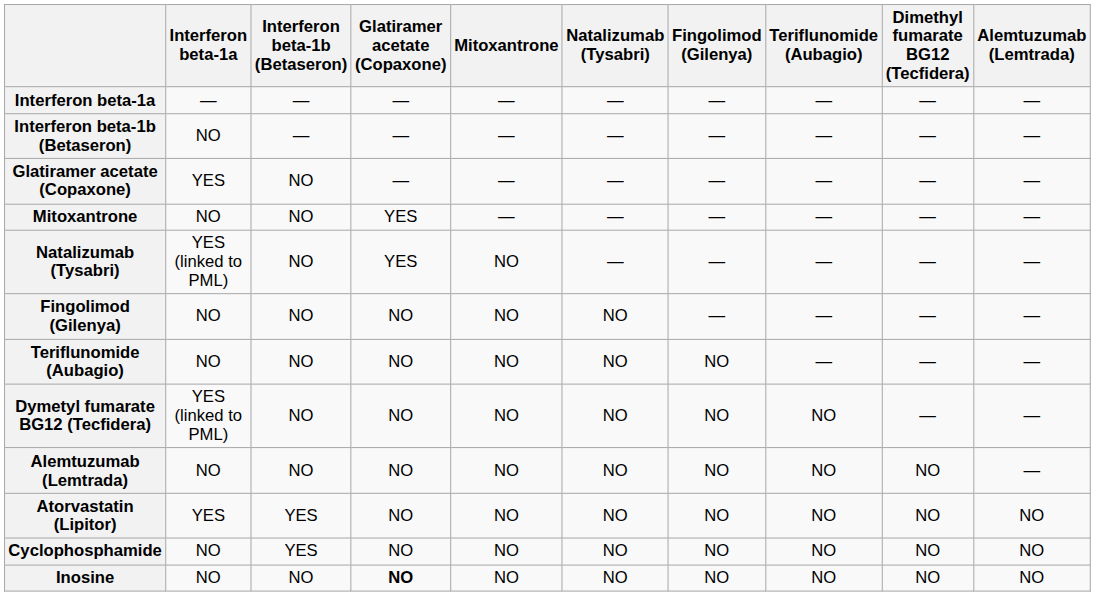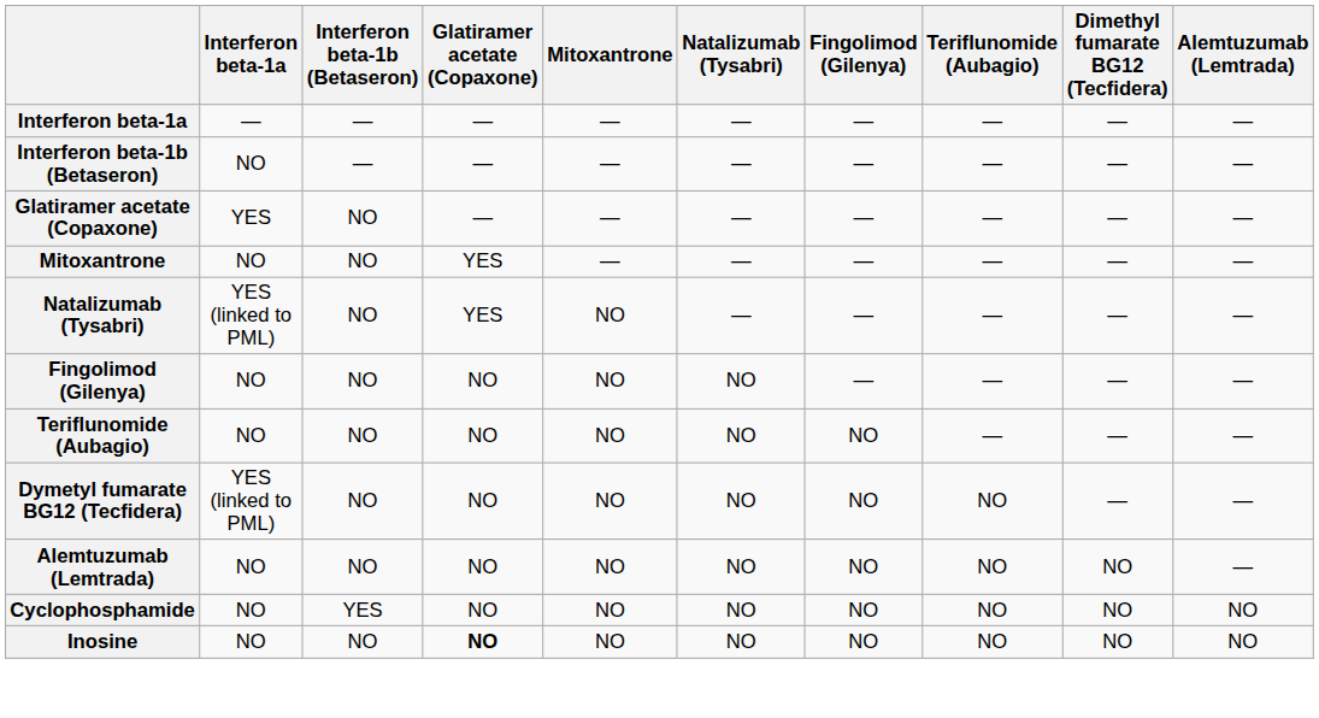 <table class="wikitable" style="text-align:center">
 <tr>
 <th></th>
 <th style="width:15%">Interferon beta-1a</th>
 <th style="width:15%">Interferon beta-1b (Betaseron)</th>
 <th style="width:15%">Glatiramer acetate (Copaxone)</th>
 <th style="width:15%">Mitoxantrone</th>
 <th style="width:15%">Natalizumab (Tysabri)</th>
 <th style="width:15%">Fingolimod (Gilenya)</th>
 <th style="width:15%">Teriflunomide (Aubagio)</th>
 <th style="width:15%">Dimethyl fumarate BG12 (Tecfidera)</th>
 <th style="width:15%">Alemtuzumab (Lemtrada)</th>
 </tr>
 <tr>
 <th>Interferon beta-1a</th>
 <td>—</td>
 <td>—</td>
 <td>—</td>
 <td>—</td>
 <td>—</td>
 <td>—</td>
 <td>—</td>
 <td>—</td>
 <td>—</td>
 </tr>
 <tr>
 <th>Interferon beta-1b (Betaseron)</th>
 <td>NO</td>
 <td>—</td>
 <td>—</td>
 <td>—</td>
 <td>—</td>
 <td>—</td>
 <td>—</td>
 <td>—</td>
 <td>—</td>
 </tr>
 <tr>
 <th>Glatiramer acetate (Copaxone)</th>
 <td>YES</td>
 <td>NO</td>
 <td>—</td>
 <td>—</td>
 <td>—</td>
 <td>—</td>
 <td>—</td>
 <td>—</td>
 <td>—</td>
 </tr>
 <tr>
 <th>Mitoxantrone</th>
 <td>NO</td>
 <td>NO</td>
 <td>YES</td>
 <td>—</td>
 <td>—</td>
 <td>—</td>
 <td>—</td>
 <td>—</td>
 <td>—</td>
 </tr>
 <tr>
 <th>Natalizumab (Tysabri)</th>
 <td>YES (linked to PML)</td>
 <td>NO</td>
 <td>YES</td>
 <td>NO</td>
 <td>—</td>
 <td>—</td>
 <td>—</td>
 <td>—</td>
 <td>—</td>
 </tr>
 <tr>
 <th>Fingolimod (Gilenya)</th>
 <td>NO</td>
 <td>NO</td>
 <td>NO</td>
 <td>NO</td>
 <td>NO</td>
 <td>—</td>
 <td>—</td>
 <td>—</td>
 <td>—</td>
 </tr>
 <tr>
 <th>Teriflunomide (Aubagio)</th>
 <td>NO</td>
 <td>NO</td>
 <td>NO</td>
 <td>NO</td>
 <td>NO</td>
 <td>NO</td>
 <td>—</td>
 <td>—</td>
 <td>—</td>
 </tr>
 <tr>
 <th>Dymetyl fumarate BG12 (Tecfidera)</th>
 <td>YES (linked to PML)</td>
 <td>NO</td>
 <td>NO</td>
 <td>NO</td>
 <td>NO</td>
 <td>NO</td>
 <td>NO</td>
 <td>—</td>
 <td>—</td>
 </tr>
 <tr>
 <th>Alemtuzumab (Lemtrada)</th>
 <td>NO</td>
 <td>NO</td>
 <td>NO</td>
 <td>NO</td>
 <td>NO</td>
 <td>NO</td>
 <td>NO</td>
 <td>NO</td>
 <td>—</td>
 </tr>
 <tr>
-<th>Atorvastatin (Lipitor)</th>
-<td>YES</td>
-<td>YES</td>
-<td>NO</td>
-<td>NO</td>
-<td>NO</td>
-<td>NO</td>
-<td>NO</td>
-<td>NO</td>
-<td>NO</td>
-</tr>
-<tr>
 <th>Cyclophosphamide</th>
 <td>NO</td>
 <td>YES</td>
 <td>NO</td>
 <td>NO</td>
 <td>NO</td>
 <td>NO</td>
 <td>NO</td>
 <td>NO</td>
 <td>NO</td>
 </tr>
 <tr>
 <th>Inosine</th>
 <td>NO</td>
 <td>NO</td>
 <td><strong>NO</strong></td>
 <td>NO</td>
 <td>NO</td>
 <td>NO</td>
 <td>NO</td>
 <td>NO</td>
 <td>NO</td>
 </tr>
 </table>
